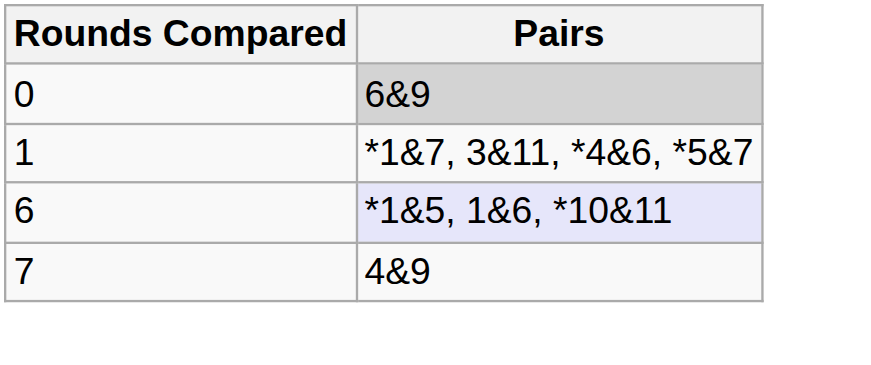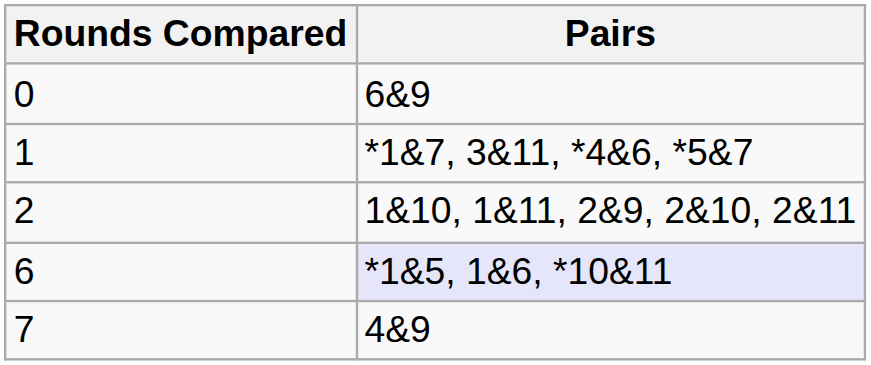 <table class="wikitable">
 <tr>
 <th>Rounds Compared</th>
 <th>Pairs</th>
 </tr>
 <tr>
 <td>0</td>
-<td style="background: lightgrey;">6&9</td>
+<td>6&9</td>
 </tr>
 <tr>
 <td>1</td>
 <td>*1&7, 3&11, *4&6, *5&7</td>
+</tr>
+<tr>
+<td>2</td>
+<td>1&10, 1&11, 2&9, 2&10, 2&11</td>
 </tr>
 <tr>
 <td>6</td>
 <td style="background: lavender;">*1&5, 1&6, *10&11</td>
 </tr>
 <tr>
 <td>7</td>
 <td>4&9</td>
 </tr>
 </table>
